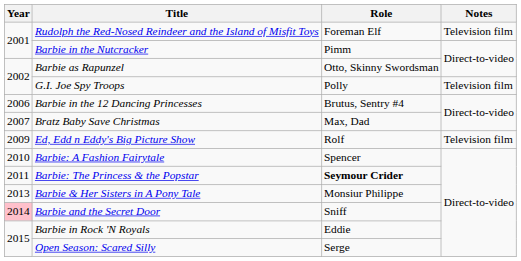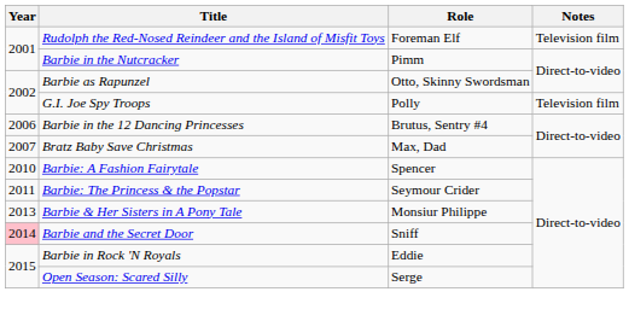 <table class="wikitable sortable">
 <tr>
 <th>Year</th>
 <th>Title</th>
 <th>Role</th>
 <th class="unsortable">Notes</th>
 </tr>
 <tr>
 <td rowspan="2">2001</td>
 <td><em><a href='#'>Rudolph the Red-Nosed Reindeer and the Island of Misfit Toys</a></em></td>
 <td>Foreman Elf</td>
 <td>Television film</td>
 </tr>
 <tr>
 <td><em><a href='#'>Barbie in the Nutcracker</a></em></td>
 <td>Pimm</td>
 <td rowspan="2">Direct-to-video</td>
 </tr>
 <tr>
 <td rowspan="2">2002</td>
 <td><em>Barbie as Rapunzel</em></td>
 <td>Otto, Skinny Swordsman</td>
 </tr>
 <tr>
 <td><em>G.I. Joe Spy Troops</em></td>
 <td>Polly</td>
 <td>Television film</td>
 </tr>
 <tr>
 <td>2006</td>
 <td><em>Barbie in the 12 Dancing Princesses</em></td>
 <td>Brutus, Sentry #4</td>
 <td rowspan="2">Direct-to-video</td>
 </tr>
 <tr>
 <td>2007</td>
 <td><em>Bratz Baby Save Christmas</em></td>
 <td>Max, Dad</td>
 </tr>
 <tr>
-<td>2009</td>
-<td><em><a href='#'>Ed, Edd n Eddy's Big Picture Show</a></em></td>
-<td>Rolf</td>
-<td>Television film</td>
-</tr>
-<tr>
 <td>2010</td>
 <td><em><a href='#'>Barbie: A Fashion Fairytale</a></em></td>
 <td>Spencer</td>
 <td rowspan="6">Direct-to-video</td>
 </tr>
 <tr>
 <td>2011</td>
 <td><em><a href='#'>Barbie: The Princess & the Popstar</a></em></td>
-<td><strong>Seymour Crider</strong></td>
+<td>Seymour Crider</td>
 </tr>
 <tr>
 <td>2013</td>
 <td><em><a href='#'>Barbie & Her Sisters in A Pony Tale</a></em></td>
 <td>Monsiur Philippe</td>
 </tr>
 <tr>
 <td style="background: pink;">2014</td>
 <td><em><a href='#'>Barbie and the Secret Door</a></em></td>
 <td>Sniff</td>
 </tr>
 <tr>
 <td rowspan="2">2015</td>
 <td><em>Barbie in Rock 'N Royals</em></td>
 <td>Eddie</td>
 </tr>
 <tr>
 <td><em><a href='#'>Open Season: Scared Silly</a></em></td>
 <td>Serge</td>
 </tr>
 </table>
